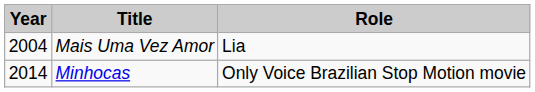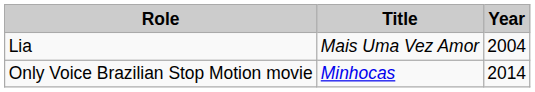 <table class="wikitable" style="font-size:90%">
 <tr style="text-align:center;">
+<th style="background:#ccc;">Role</th>
+<th style="background:#ccc;">Title</th>
 <th style="background:#ccc;">Year</th>
-<th style="background:#ccc;">Title</th>
-<th style="background:#ccc;">Role</th>
 </tr>
 <tr>
+<td>Lia</td>
+<td><em>Mais Uma Vez Amor</em></td>
 <td>2004</td>
-<td><em>Mais Uma Vez Amor</em></td>
-<td>Lia</td>
 </tr>
 <tr>
+<td>Only Voice Brazilian Stop Motion movie</td>
+<td><em><a href='#'>Minhocas</a></em></td>
 <td>2014</td>
-<td><em><a href='#'>Minhocas</a></em></td>
-<td>Only Voice Brazilian Stop Motion movie</td>
 </tr>
 </table>
